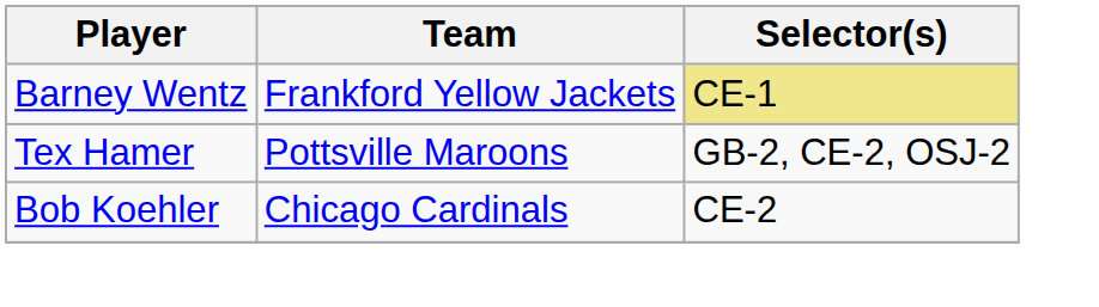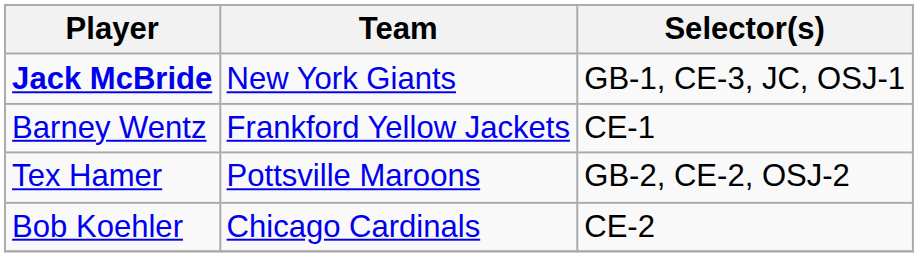 <table class="wikitable" style="text-align:left;">
 <tr>
 <th>Player</th>
 <th>Team</th>
 <th>Selector(s)</th>
 </tr>
 <tr>
+<td><strong><a href='#'>Jack McBride</a></strong></td>
+<td><a href='#'>New York Giants</a></td>
+<td>GB-1, CE-3, JC, OSJ-1</td>
+</tr>
+<tr>
 <td><a href='#'>Barney Wentz</a></td>
 <td><a href='#'>Frankford Yellow Jackets</a></td>
-<td style="background: khaki;">CE-1</td>
+<td>CE-1</td>
 </tr>
 <tr>
 <td><a href='#'>Tex Hamer</a></td>
 <td><a href='#'>Pottsville Maroons</a></td>
 <td>GB-2, CE-2, OSJ-2</td>
 </tr>
 <tr>
 <td><a href='#'>Bob Koehler</a></td>
 <td><a href='#'>Chicago Cardinals</a></td>
 <td>CE-2</td>
 </tr>
 <tr>
 </tr>
 </table>
